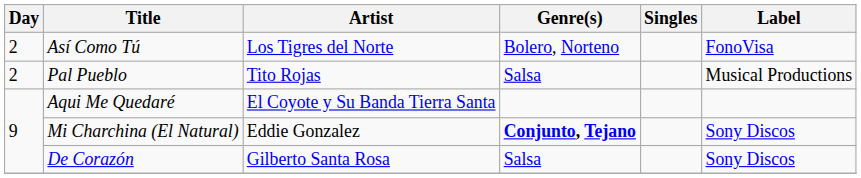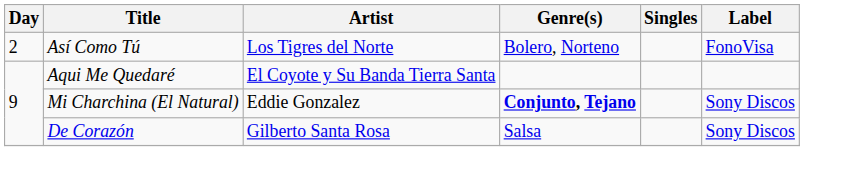 <table class="wikitable sortable" style="text-align: left;">
 <tr>
 <th>Day</th>
 <th>Title</th>
 <th>Artist</th>
 <th>Genre(s)</th>
 <th>Singles</th>
 <th>Label</th>
 </tr>
 <tr>
 <td>2</td>
 <td><em>Así Como Tú</em></td>
 <td><a href='#'>Los Tigres del Norte</a></td>
 <td><a href='#'>Bolero</a>, <a href='#'>Norteno</a></td>
 <td></td>
 <td><a href='#'>FonoVisa</a></td>
-</tr>
-<tr>
-<td>2</td>
-<td><em>Pal Pueblo</em></td>
-<td><a href='#'>Tito Rojas</a></td>
-<td><a href='#'>Salsa</a></td>
-<td></td>
-<td>Musical Productions</td>
 </tr>
 <tr>
 <td rowspan="3">9</td>
 <td><em>Aqui Me Quedaré</em></td>
 <td><a href='#'>El Coyote y Su Banda Tierra Santa</a></td>
 <td></td>
 <td></td>
 <td></td>
 </tr>
 <tr>
 <td><em>Mi Charchina (El Natural)</em></td>
 <td>Eddie Gonzalez</td>
 <td><strong><a href='#'>Conjunto</a>, <a href='#'>Tejano</a></strong></td>
 <td></td>
 <td><a href='#'>Sony Discos</a></td>
 </tr>
 <tr>
 <td><em><a href='#'>De Corazón</a></em></td>
 <td><a href='#'>Gilberto Santa Rosa</a></td>
 <td><a href='#'>Salsa</a></td>
 <td></td>
 <td><a href='#'>Sony Discos</a></td>
 </tr>
 <tr>
 </tr>
 </table>
